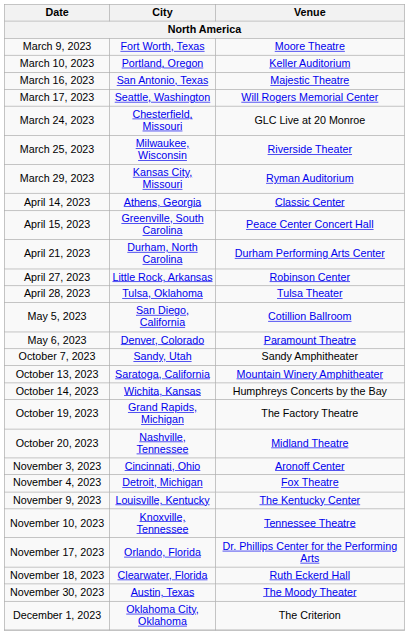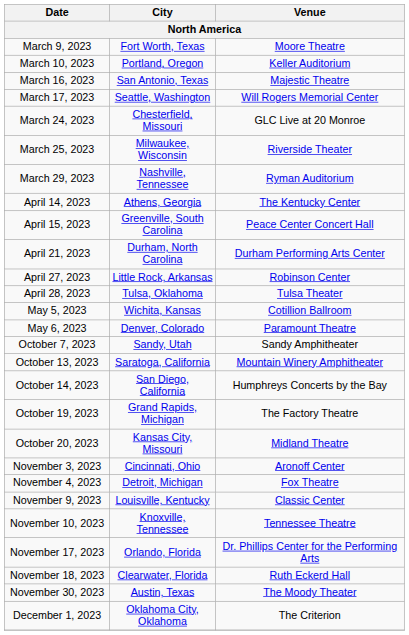 <table class="wikitable" style="text-align:center;">
 <tr>
 <th style="width:150px;">Date</th>
 <th style="width:150px;">City</th>
 <th style="width:275px;">Venue</th>
 </tr>
 <tr>
 <th colspan="4">North America</th>
 </tr>
 <tr>
 <td>March 9, 2023</td>
 <td><a href='#'>Fort Worth, Texas</a></td>
 <td><a href='#'>Moore Theatre</a></td>
 </tr>
 <tr>
 <td>March 10, 2023</td>
 <td><a href='#'>Portland, Oregon</a></td>
 <td><a href='#'>Keller Auditorium</a></td>
 </tr>
 <tr>
 <td>March 16, 2023</td>
 <td><a href='#'>San Antonio, Texas</a></td>
 <td><a href='#'>Majestic Theatre</a></td>
 </tr>
 <tr>
 <td>March 17, 2023</td>
 <td><a href='#'>Seattle, Washington</a></td>
 <td><a href='#'>Will Rogers Memorial Center</a></td>
 </tr>
 <tr>
 <td>March 24, 2023</td>
 <td><a href='#'>Chesterfield, Missouri</a></td>
 <td>GLC Live at 20 Monroe</td>
 </tr>
 <tr>
 <td>March 25, 2023</td>
 <td><a href='#'>Milwaukee, Wisconsin</a></td>
 <td><a href='#'>Riverside Theater</a></td>
 </tr>
 <tr>
 <td>March 29, 2023</td>
-<td><a href='#'>Kansas City, Missouri</a></td>
+<td><a href='#'>Nashville, Tennessee</a></td>
 <td><a href='#'>Ryman Auditorium</a></td>
 </tr>
 <tr>
 <td>April 14, 2023</td>
 <td><a href='#'>Athens, Georgia</a></td>
-<td><a href='#'>Classic Center</a></td>
+<td><a href='#'>The Kentucky Center</a></td>
 </tr>
 <tr>
 <td>April 15, 2023</td>
 <td><a href='#'>Greenville, South Carolina</a></td>
 <td><a href='#'>Peace Center Concert Hall</a></td>
 </tr>
 <tr>
 <td>April 21, 2023</td>
 <td><a href='#'>Durham, North Carolina</a></td>
 <td><a href='#'>Durham Performing Arts Center</a></td>
 </tr>
 <tr>
 <td>April 27, 2023</td>
 <td><a href='#'>Little Rock, Arkansas</a></td>
 <td><a href='#'>Robinson Center</a></td>
 </tr>
 <tr>
 <td>April 28, 2023</td>
 <td><a href='#'>Tulsa, Oklahoma</a></td>
 <td><a href='#'>Tulsa Theater</a></td>
 </tr>
 <tr>
 <td>May 5, 2023</td>
-<td><a href='#'>San Diego, California</a></td>
+<td><a href='#'>Wichita, Kansas</a></td>
 <td><a href='#'>Cotillion Ballroom</a></td>
 </tr>
 <tr>
 <td>May 6, 2023</td>
 <td><a href='#'>Denver, Colorado</a></td>
 <td><a href='#'>Paramount Theatre</a></td>
 </tr>
 <tr>
 <td>October 7, 2023</td>
 <td><a href='#'>Sandy, Utah</a></td>
 <td>Sandy Amphitheater</td>
 </tr>
 <tr>
 <td>October 13, 2023</td>
 <td><a href='#'>Saratoga, California</a></td>
 <td><a href='#'>Mountain Winery Amphitheater</a></td>
 </tr>
 <tr>
 <td>October 14, 2023</td>
-<td><a href='#'>Wichita, Kansas</a></td>
+<td><a href='#'>San Diego, California</a></td>
 <td>Humphreys Concerts by the Bay</td>
 </tr>
 <tr>
 <td>October 19, 2023</td>
 <td><a href='#'>Grand Rapids, Michigan</a></td>
 <td>The Factory Theatre</td>
 </tr>
 <tr>
 <td>October 20, 2023</td>
-<td><a href='#'>Nashville, Tennessee</a></td>
+<td><a href='#'>Kansas City, Missouri</a></td>
 <td><a href='#'>Midland Theatre</a></td>
 </tr>
 <tr>
 <td>November 3, 2023</td>
 <td><a href='#'>Cincinnati, Ohio</a></td>
 <td><a href='#'>Aronoff Center</a></td>
 </tr>
 <tr>
 <td>November 4, 2023</td>
 <td><a href='#'>Detroit, Michigan</a></td>
 <td><a href='#'>Fox Theatre</a></td>
 </tr>
 <tr>
 <td>November 9, 2023</td>
 <td><a href='#'>Louisville, Kentucky</a></td>
-<td><a href='#'>The Kentucky Center</a></td>
+<td><a href='#'>Classic Center</a></td>
 </tr>
 <tr>
 <td>November 10, 2023</td>
 <td><a href='#'>Knoxville, Tennessee</a></td>
 <td><a href='#'>Tennessee Theatre</a></td>
 </tr>
 <tr>
 <td>November 17, 2023</td>
 <td><a href='#'>Orlando, Florida</a></td>
 <td><a href='#'>Dr. Phillips Center for the Performing Arts</a></td>
 </tr>
 <tr>
 <td>November 18, 2023</td>
 <td><a href='#'>Clearwater, Florida</a></td>
 <td><a href='#'>Ruth Eckerd Hall</a></td>
 </tr>
 <tr>
 <td>November 30, 2023</td>
 <td><a href='#'>Austin, Texas</a></td>
 <td><a href='#'>The Moody Theater</a></td>
 </tr>
 <tr>
 <td>December 1, 2023</td>
 <td><a href='#'>Oklahoma City, Oklahoma</a></td>
 <td>The Criterion</td>
 </tr>
 <tr>
 </tr>
 </table>
